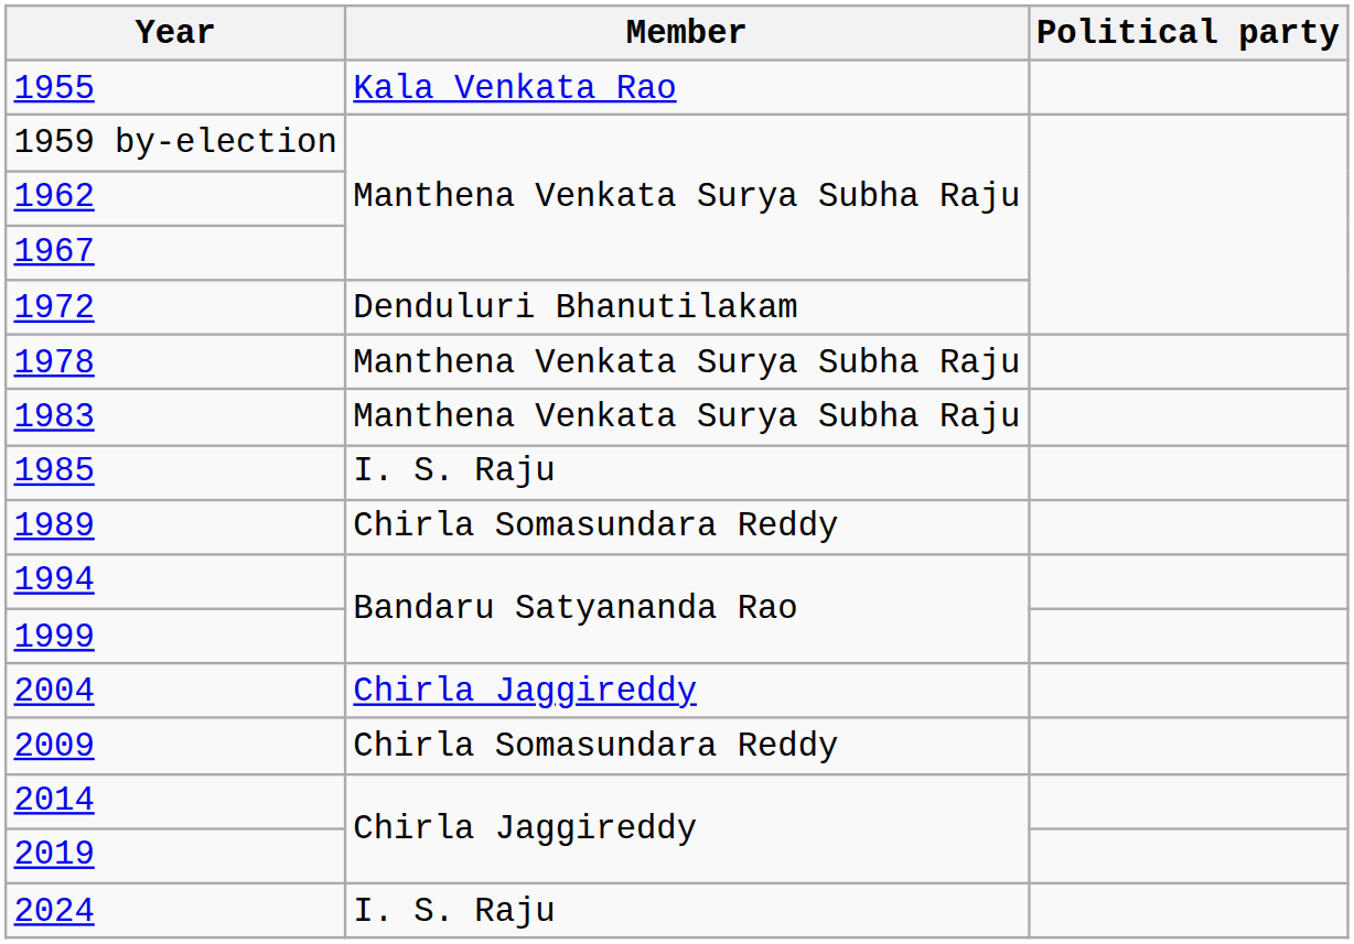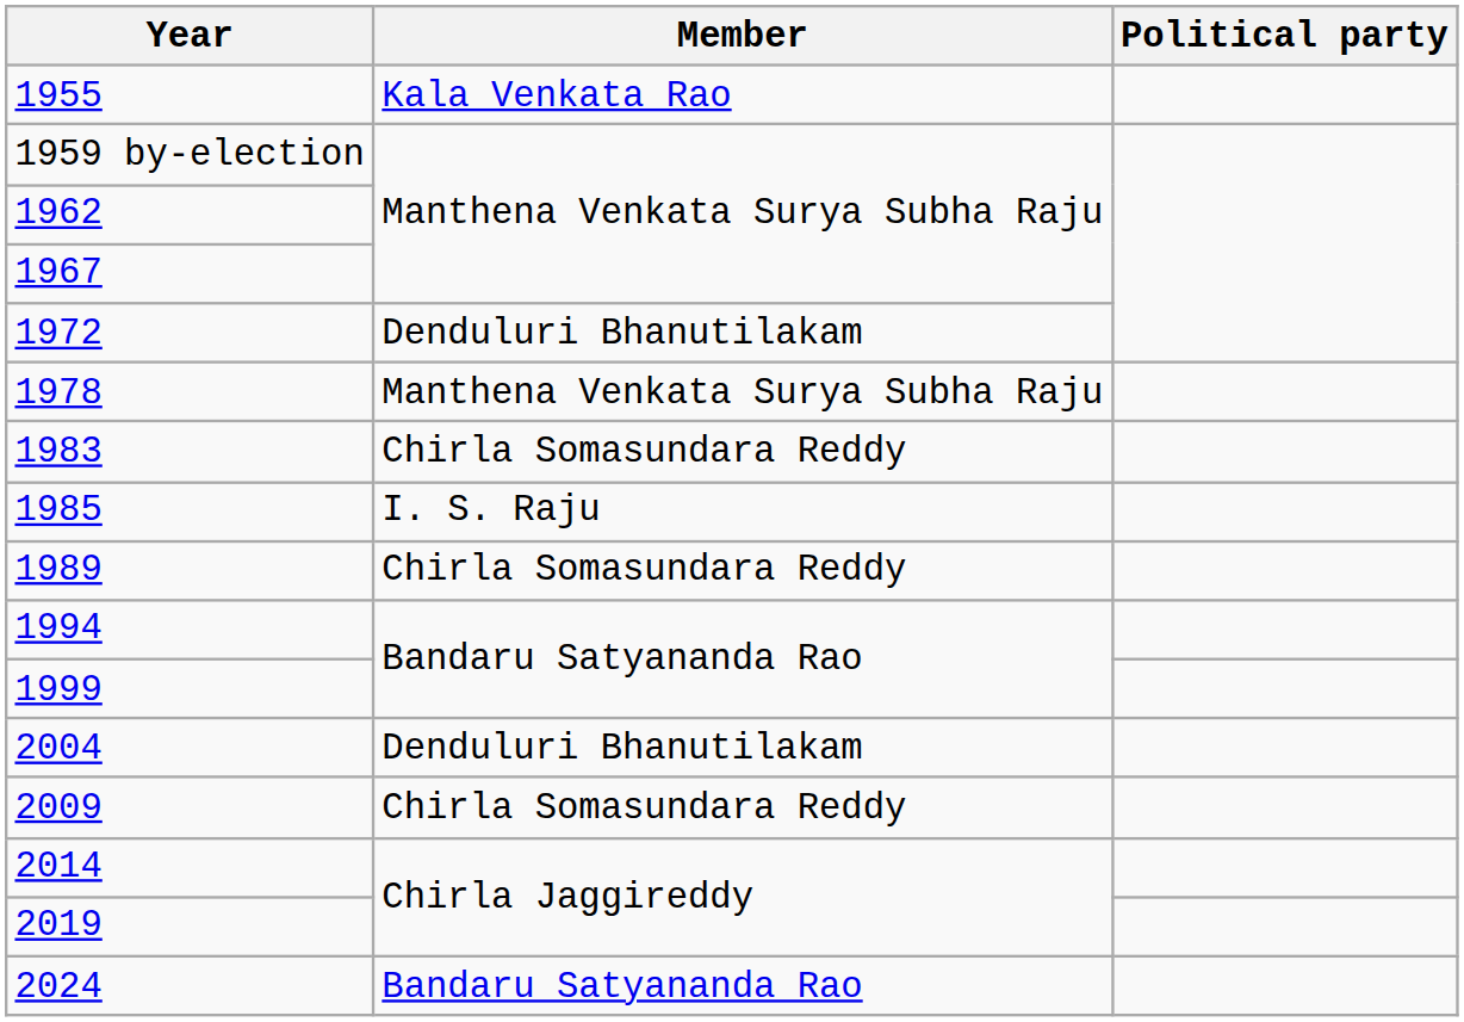 <table class="wikitable">
 <tr>
 <th>Year</th>
 <th>Member</th>
 <th colspan="2">Political party</th>
 </tr>
 <tr>
 <td><a href='#'>1955</a></td>
 <td><a href='#'>Kala Venkata Rao</a></td>
 <td></td>
 </tr>
 <tr>
 <td>1959 by-election</td>
 <td rowspan=3>Manthena Venkata Surya Subha Raju</td>
 </tr>
 <tr>
 <td><a href='#'>1962</a></td>
 </tr>
 <tr>
 <td><a href='#'>1967</a></td>
 </tr>
 <tr>
 <td><a href='#'>1972</a></td>
 <td>Denduluri Bhanutilakam</td>
 </tr>
 <tr>
 <td><a href='#'>1978</a></td>
 <td>Manthena Venkata Surya Subha Raju</td>
 <td></td>
 </tr>
 <tr>
 <td><a href='#'>1983</a></td>
-<td>Manthena Venkata Surya Subha Raju</td>
+<td>Chirla Somasundara Reddy</td>
 <td></td>
 </tr>
 <tr>
 <td><a href='#'>1985</a></td>
 <td>I. S. Raju</td>
 </tr>
 <tr>
 <td><a href='#'>1989</a></td>
 <td>Chirla Somasundara Reddy</td>
 <td></td>
 </tr>
 <tr>
 <td><a href='#'>1994</a></td>
 <td rowspan=2>Bandaru Satyananda Rao</td>
 <td></td>
 </tr>
 <tr>
 <td><a href='#'>1999</a></td>
 </tr>
 <tr>
 <td><a href='#'>2004</a></td>
-<td><a href='#'>Chirla Jaggireddy</a></td>
+<td>Denduluri Bhanutilakam</td>
 <td></td>
 </tr>
 <tr>
 <td><a href='#'>2009</a></td>
 <td>Chirla Somasundara Reddy</td>
 <td></td>
 </tr>
 <tr>
 <td><a href='#'>2014</a></td>
 <td rowspan=2>Chirla Jaggireddy</td>
 <td></td>
 </tr>
 <tr>
 <td><a href='#'>2019</a></td>
 </tr>
 <tr>
 <td><a href='#'>2024</a></td>
-<td>I. S. Raju</td>
+<td><a href='#'>Bandaru Satyananda Rao</a></td>
 <td></td>
 </tr>
 </table>
